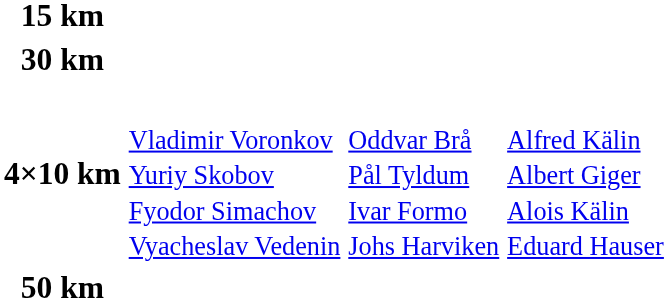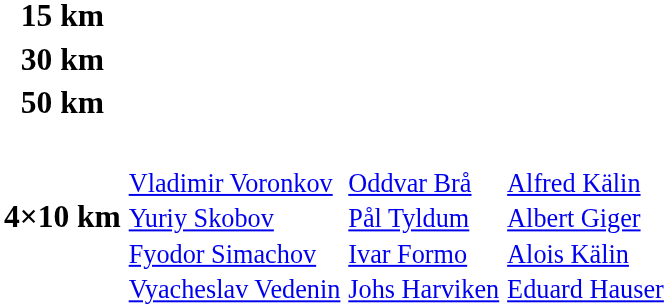 <table>
 <tr>
 <th scope="row">15 km<br></th>
 <td></td>
 <td></td>
 <td></td>
 </tr>
 <tr>
 <th scope="row">30 km<br></th>
 <td></td>
 <td></td>
 <td></td>
 </tr>
 <tr>
+<th scope="row">50 km<br></th>
+<td></td>
+<td></td>
+<td></td>
+</tr>
+<tr>
 <th scope="row">4×10 km<br></th>
 <td><br><small><a href='#'>Vladimir Voronkov</a><br><a href='#'>Yuriy Skobov</a><br><a href='#'>Fyodor Simachov</a><br><a href='#'>Vyacheslav Vedenin</a></small></td>
 <td><br><small><a href='#'>Oddvar Brå</a><br><a href='#'>Pål Tyldum</a><br><a href='#'>Ivar Formo</a><br><a href='#'>Johs Harviken</a></small></td>
 <td><br><small><a href='#'>Alfred Kälin</a><br><a href='#'>Albert Giger</a><br><a href='#'>Alois Kälin</a><br><a href='#'>Eduard Hauser</a></small></td>
 </tr>
-<tr>
-<th scope="row">50 km<br></th>
-<td></td>
-<td></td>
-<td></td>
-</tr>
 </table>
